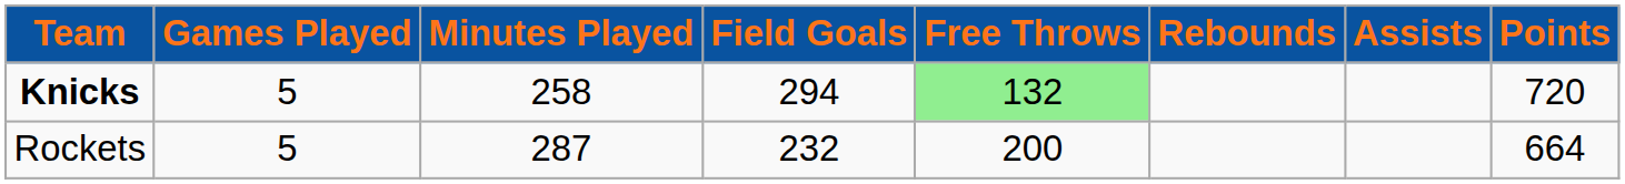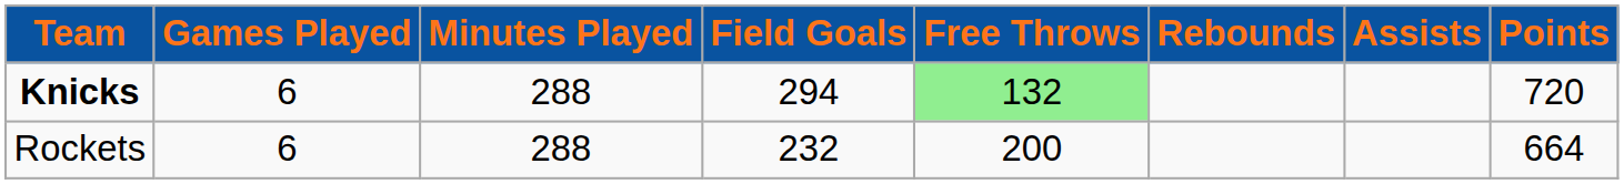 <table class="wikitable">
 <tr>
 <th style="color:#FF7518; background:#0953a0;">Team</th>
 <th style="color:#FF7518; background:#0953a0;">Games Played</th>
 <th style="color:#FF7518; background:#0953a0;">Minutes Played</th>
 <th style="color:#FF7518; background:#0953a0;">Field Goals</th>
 <th style="color:#FF7518; background:#0953a0;">Free Throws</th>
 <th style="color:#FF7518; background:#0953a0;">Rebounds</th>
 <th style="color:#FF7518; background:#0953a0;">Assists</th>
 <th style="color:#FF7518; background:#0953a0;">Points</th>
 </tr>
 <tr align="center">
 <td><strong>Knicks</strong></td>
-<td>5</td>
-<td>258</td>
+<td>6</td>
+<td>288</td>
 <td>294</td>
 <td style="background: lightgreen;">132</td>
 <td></td>
 <td></td>
 <td>720</td>
 </tr>
 <tr align="center">
 <td>Rockets</td>
-<td>5</td>
-<td>287</td>
+<td>6</td>
+<td>288</td>
 <td>232</td>
 <td>200</td>
 <td></td>
 <td></td>
 <td>664</td>
 </tr>
 </table>
